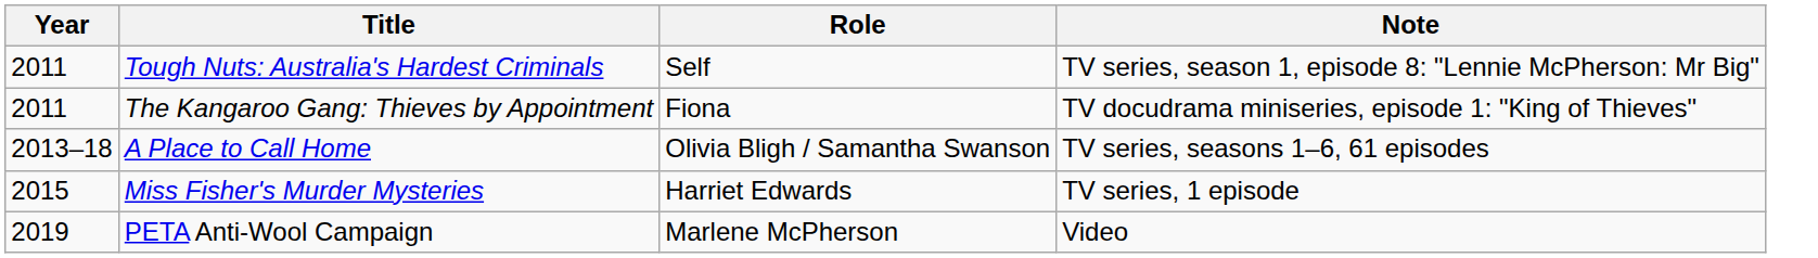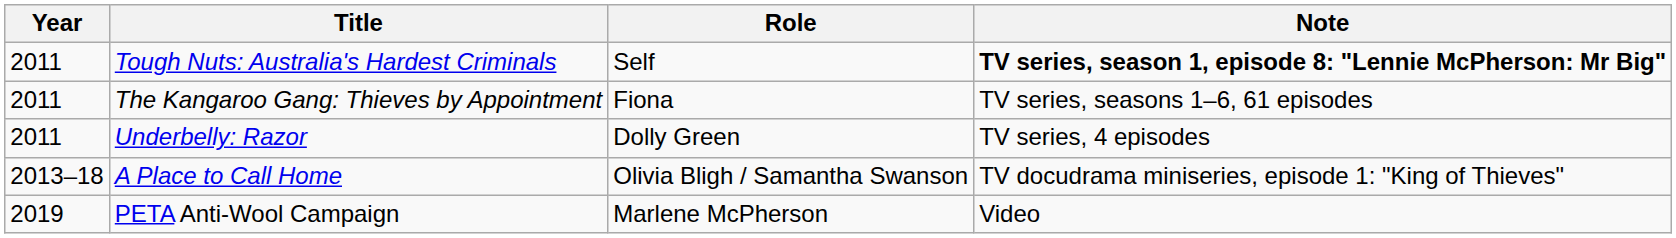 <table class="wikitable sortable plainrowheaders">
 <tr>
 <th>Year</th>
 <th>Title</th>
 <th>Role</th>
 <th>Note</th>
 </tr>
 <tr>
 <td>2011</td>
 <td><em><a href='#'>Tough Nuts: Australia's Hardest Criminals</a></em></td>
 <td>Self</td>
-<td>TV series, season 1, episode 8: "Lennie McPherson: Mr Big"</td>
+<td><strong>TV series, season 1, episode 8: "Lennie McPherson: Mr Big"</strong></td>
 </tr>
 <tr>
 <td>2011</td>
 <td><em>The Kangaroo Gang: Thieves by Appointment</em></td>
 <td>Fiona</td>
-<td>TV docudrama miniseries, episode 1: "King of Thieves"</td>
+<td>TV series, seasons 1–6, 61 episodes</td>
+</tr>
+<tr>
+<td>2011</td>
+<td><em><a href='#'>Underbelly: Razor</a></em></td>
+<td>Dolly Green</td>
+<td>TV series, 4 episodes</td>
 </tr>
 <tr>
 <td>2013–18</td>
 <td><em><a href='#'>A Place to Call Home</a></em></td>
 <td>Olivia Bligh / Samantha Swanson</td>
-<td>TV series, seasons 1–6, 61 episodes</td>
-</tr>
-<tr>
-<td>2015</td>
-<td><em><a href='#'>Miss Fisher's Murder Mysteries</a></em></td>
-<td>Harriet Edwards</td>
-<td>TV series, 1 episode</td>
+<td>TV docudrama miniseries, episode 1: "King of Thieves"</td>
 </tr>
 <tr>
 <td>2019</td>
 <td><a href='#'>PETA</a> Anti-Wool Campaign</td>
 <td>Marlene McPherson</td>
 <td>Video</td>
 </tr>
 </table>
